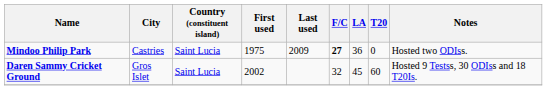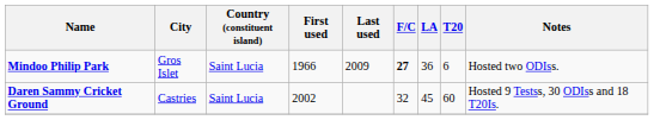 <table class ="wikitable sortable">
 <tr>
 <th>Name</th>
 <th>City</th>
 <th>Country<br><small>(constituent island)</small></th>
 <th>First used</th>
 <th>Last used</th>
 <th><a href='#'>F/C</a></th>
 <th><a href='#'>LA</a></th>
 <th><a href='#'>T20</a></th>
 <th>Notes</th>
 </tr>
 <tr>
 <td><strong><a href='#'>Mindoo Philip Park</a></strong></td>
-<td><a href='#'>Castries</a></td>
+<td><a href='#'>Gros Islet</a></td>
 <td><a href='#'>Saint Lucia</a></td>
-<td>1975</td>
+<td>1966</td>
 <td>2009</td>
 <td><strong>27</strong></td>
 <td>36</td>
-<td>0</td>
+<td>6</td>
 <td>Hosted two <a href='#'>ODIs</a>s.</td>
 </tr>
 <tr>
 <td><strong><a href='#'>Daren Sammy Cricket Ground</a></strong></td>
-<td><a href='#'>Gros Islet</a></td>
+<td><a href='#'>Castries</a></td>
 <td><a href='#'>Saint Lucia</a></td>
 <td>2002</td>
 <td></td>
 <td>32</td>
 <td>45</td>
 <td>60</td>
 <td>Hosted 9 <a href='#'>Tests</a>s, 30 <a href='#'>ODIs</a>s and 18 <a href='#'>T20Is</a>.</td>
 </tr>
 <tr>
 </tr>
 </table>
